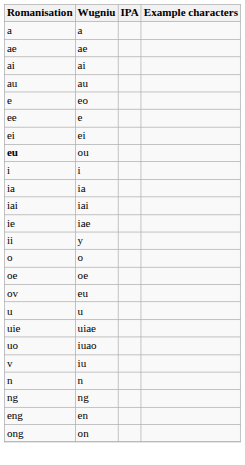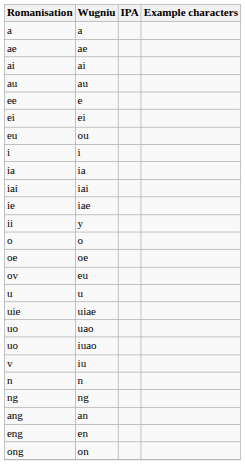 <table class="wikitable">
 <tr>
 <th>Romanisation</th>
 <th>Wugniu</th>
 <th>IPA</th>
 <th>Example characters</th>
 </tr>
 <tr>
 <td>a</td>
 <td>a</td>
 <td></td>
 <td></td>
 </tr>
 <tr>
 <td>ae</td>
 <td>ae</td>
 <td></td>
 <td></td>
 </tr>
 <tr>
 <td>ai</td>
 <td>ai</td>
 <td></td>
 <td></td>
 </tr>
 <tr>
 <td>au</td>
 <td>au</td>
 <td></td>
 <td></td>
 </tr>
 <tr>
-<td>e</td>
-<td>eo</td>
-<td></td>
-<td></td>
-</tr>
-<tr>
 <td>ee</td>
 <td>e</td>
 <td></td>
 <td></td>
 </tr>
 <tr>
 <td>ei</td>
 <td>ei</td>
 <td></td>
 <td></td>
 </tr>
 <tr>
-<td><strong>eu</strong></td>
+<td>eu</td>
 <td>ou</td>
 <td></td>
 <td></td>
 </tr>
 <tr>
 <td>i</td>
 <td>i</td>
 <td></td>
 <td></td>
 </tr>
 <tr>
 <td>ia</td>
 <td>ia</td>
 <td></td>
 <td></td>
 </tr>
 <tr>
 <td>iai</td>
 <td>iai</td>
 <td></td>
 <td></td>
 </tr>
 <tr>
 <td>ie</td>
 <td>iae</td>
 <td></td>
 <td></td>
 </tr>
 <tr>
 <td>ii</td>
 <td>y</td>
 <td></td>
 <td></td>
 </tr>
 <tr>
 <td>o</td>
 <td>o</td>
 <td></td>
 <td></td>
 </tr>
 <tr>
 <td>oe</td>
 <td>oe</td>
 <td></td>
 <td></td>
 </tr>
 <tr>
 <td>ov</td>
 <td>eu</td>
 <td></td>
 <td></td>
 </tr>
 <tr>
 <td>u</td>
 <td>u</td>
 <td></td>
 <td></td>
 </tr>
 <tr>
 <td>uie</td>
 <td>uiae</td>
 <td></td>
 <td></td>
 </tr>
 <tr>
 <td>uo</td>
+<td>uao</td>
+<td></td>
+<td></td>
+</tr>
+<tr>
+<td>uo</td>
 <td>iuao</td>
 <td></td>
 <td></td>
 </tr>
 <tr>
 <td>v</td>
 <td>iu</td>
 <td></td>
 <td></td>
 </tr>
 <tr>
 <td>n</td>
 <td>n</td>
 <td></td>
 <td></td>
 </tr>
 <tr>
 <td>ng</td>
 <td>ng</td>
 <td></td>
 <td></td>
 </tr>
 <tr>
+<td>ang</td>
+<td>an</td>
+<td></td>
+<td></td>
+</tr>
+<tr>
 <td>eng</td>
 <td>en</td>
 <td></td>
 <td></td>
 </tr>
 <tr>
 <td>ong</td>
 <td>on</td>
 <td></td>
 <td></td>
 </tr>
 <tr>
 </tr>
 </table>
